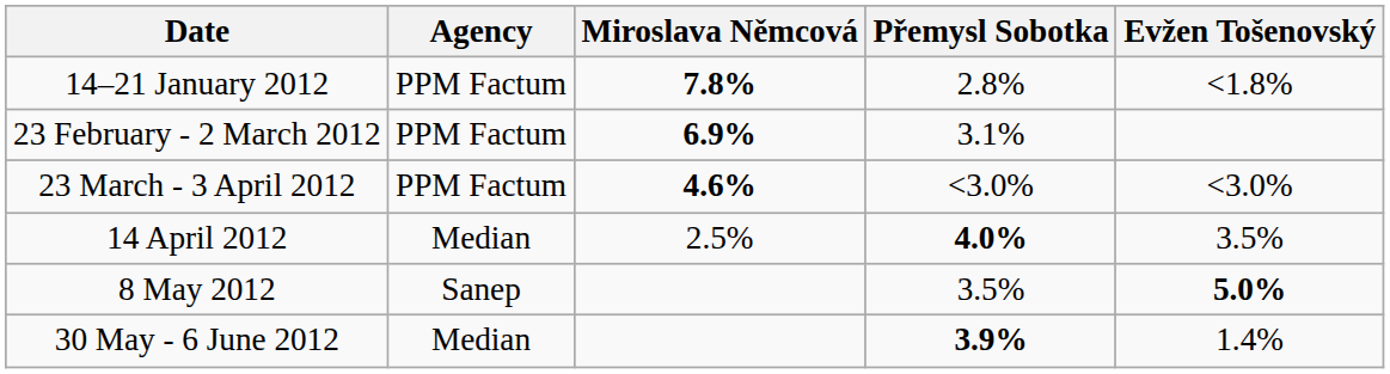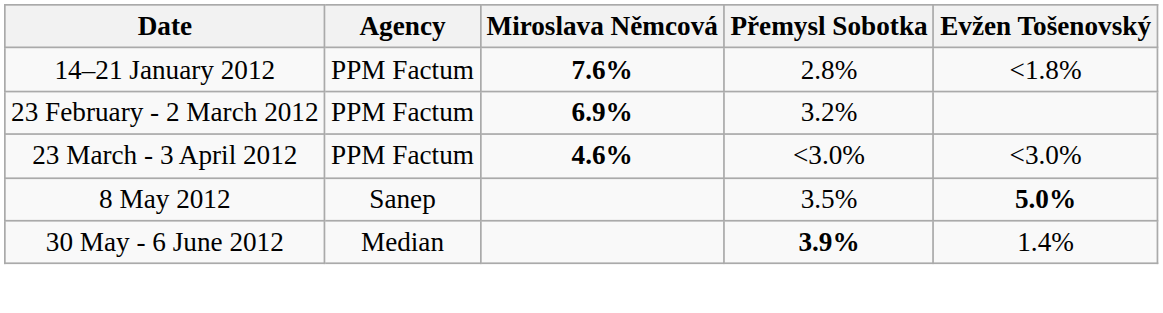 <table class="wikitable" style=text-align:center>
 <tr>
 <th>Date</th>
 <th>Agency</th>
 <th>Miroslava Němcová</th>
 <th>Přemysl Sobotka</th>
 <th>Evžen Tošenovský</th>
 </tr>
 <tr>
 <td>14–21 January 2012</td>
 <td>PPM Factum</td>
-<td><strong>7.8%</strong></td>
+<td><strong>7.6%</strong></td>
 <td>2.8%</td>
 <td><1.8%</td>
 </tr>
 <tr>
 <td>23 February - 2 March 2012</td>
 <td>PPM Factum</td>
 <td><strong>6.9%</strong></td>
-<td>3.1%</td>
+<td>3.2%</td>
 <td></td>
 </tr>
 <tr>
 <td>23 March - 3 April 2012</td>
 <td>PPM Factum</td>
 <td><strong>4.6%</strong></td>
 <td><3.0%</td>
 <td><3.0%</td>
-</tr>
-<tr>
-<td>14 April 2012</td>
-<td>Median</td>
-<td>2.5%</td>
-<td><strong>4.0%</strong></td>
-<td>3.5%</td>
 </tr>
 <tr>
 <td>8 May 2012</td>
 <td>Sanep</td>
 <td></td>
 <td>3.5%</td>
 <td><strong>5.0%</strong></td>
 </tr>
 <tr>
 <td>30 May - 6 June 2012</td>
 <td>Median</td>
 <td></td>
 <td><strong>3.9%</strong></td>
 <td>1.4%</td>
 </tr>
 </table>
